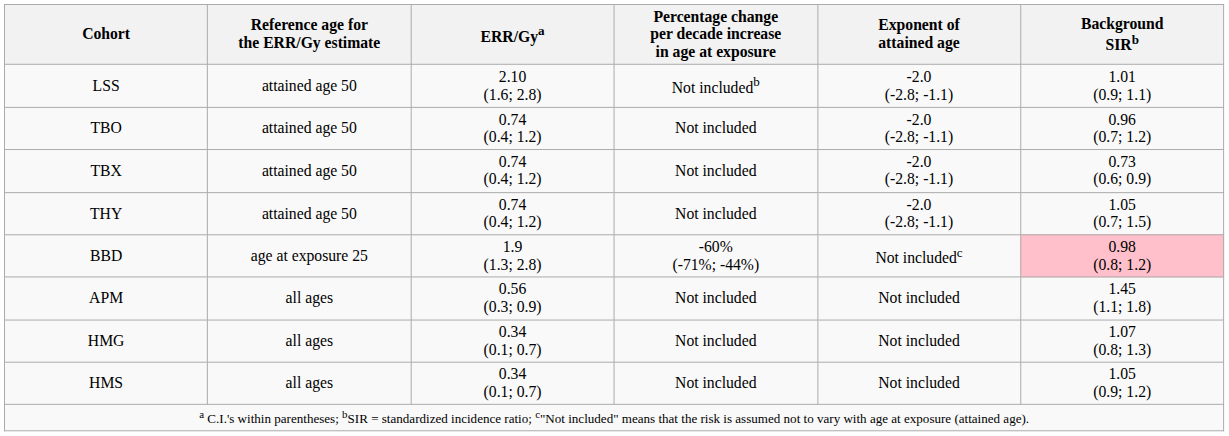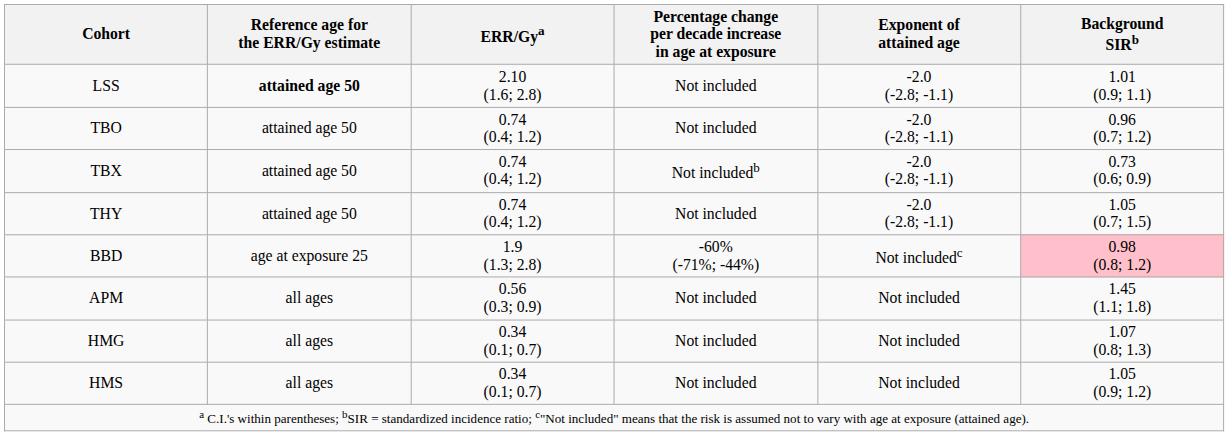 <table class="wikitable"  style="text-align: center;">
 <tr>
 <th scope="col" width="200">Cohort</th>
 <th scope="col" width="200">Reference age for<br>the ERR/Gy estimate</th>
 <th scope="col" width="200">ERR/Gy<sup>a</sup></th>
 <th scope="col" width="200">Percentage change<br>per decade increase<br>in age at exposure</th>
 <th scope="col" width="200">Exponent of<br>attained age</th>
 <th scope="col" width="200">Background<br>SIR<sup>b</sup></th>
 </tr>
 <tr>
 <td align="center">LSS</td>
-<td>attained age 50</td>
+<td><strong>attained age 50</strong></td>
 <td align="center">2.10<br>(1.6; 2.8)</td>
-<td align="center">Not included<sup>b</sup></td>
+<td align="center">Not included</td>
 <td align="center">-2.0<br>(-2.8; -1.1)</td>
 <td align="center">1.01<br>(0.9; 1.1)</td>
 </tr>
 <tr>
 <td align="center">TBO</td>
 <td>attained age 50</td>
 <td align="center">0.74<br>(0.4; 1.2)</td>
 <td align="center">Not included</td>
 <td align="center">-2.0<br>(-2.8; -1.1)</td>
 <td align="center">0.96<br>(0.7; 1.2)</td>
 </tr>
 <tr>
 <td align="center">TBX</td>
 <td>attained age 50</td>
 <td align="center">0.74<br>(0.4; 1.2)</td>
-<td align="center">Not included</td>
+<td align="center">Not included<sup>b</sup></td>
 <td align="center">-2.0<br>(-2.8; -1.1)</td>
 <td align="center">0.73<br>(0.6; 0.9)</td>
 </tr>
 <tr>
 <td align="center">THY</td>
 <td>attained age 50</td>
 <td align="center">0.74<br>(0.4; 1.2)</td>
 <td align="center">Not included</td>
 <td align="center">-2.0<br>(-2.8; -1.1)</td>
 <td align="center">1.05<br>(0.7; 1.5)</td>
 </tr>
 <tr>
 <td align="center">BBD</td>
 <td>age at exposure 25</td>
 <td align="center">1.9<br>(1.3; 2.8)</td>
 <td align="center">-60%<br>(-71%; -44%)</td>
 <td align="center">Not included<sup>c</sup></td>
 <td align="center" style="background: pink;">0.98<br>(0.8; 1.2)</td>
 </tr>
 <tr>
 <td align="center">APM</td>
 <td>all ages</td>
 <td align="center">0.56<br>(0.3; 0.9)</td>
 <td align="center">Not included</td>
 <td align="center">Not included</td>
 <td align="center">1.45<br>(1.1; 1.8)</td>
 </tr>
 <tr>
 <td align="center">HMG</td>
 <td>all ages</td>
 <td align="center">0.34<br>(0.1; 0.7)</td>
 <td align="center">Not included</td>
 <td align="center">Not included</td>
 <td align="center">1.07<br>(0.8; 1.3)</td>
 </tr>
 <tr>
 <td align="center">HMS</td>
 <td>all ages</td>
 <td align="center">0.34<br>(0.1; 0.7)</td>
 <td align="center">Not included</td>
 <td align="center">Not included</td>
 <td align="center">1.05<br>(0.9; 1.2)</td>
 </tr>
 <tr>
 <td colspan="6"><small><sup>a</sup> C.I.'s within parentheses; <sup>b</sup>SIR = standardized incidence ratio; <sup>c</sup>"Not included" means that the risk is assumed not to vary with age at exposure (attained age).</small></td>
 </tr>
 </table>
